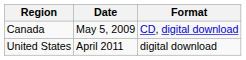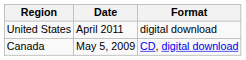 <table class="wikitable">
 <tr>
 <th>Region</th>
 <th>Date</th>
 <th>Format</th>
 </tr>
 <tr>
+<td>United States</td>
+<td>April 2011</td>
+<td>digital download</td>
+</tr>
+<tr>
 <td>Canada</td>
 <td>May 5, 2009</td>
 <td><a href='#'>CD</a>, <a href='#'>digital download</a></td>
 </tr>
-<tr>
-<td>United States</td>
-<td>April 2011</td>
-<td>digital download</td>
-</tr>
 </table>
